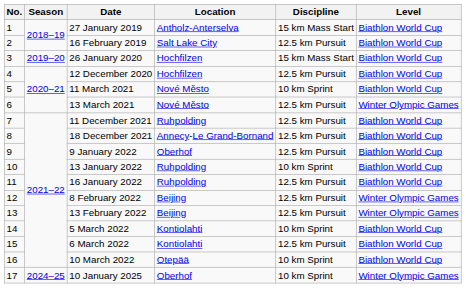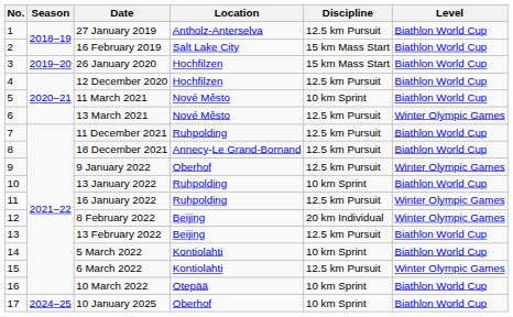 <table class="wikitable">
 <tr>
 <th>No.</th>
 <th>Season</th>
 <th>Date</th>
 <th>Location</th>
 <th>Discipline</th>
 <th>Level</th>
 </tr>
 <tr>
 <td>1</td>
 <td rowspan="2"><a href='#'>2018–19</a></td>
 <td>27 January 2019</td>
 <td> <a href='#'>Antholz-Anterselva</a></td>
-<td>15 km Mass Start</td>
+<td>12.5 km Pursuit</td>
 <td><a href='#'>Biathlon World Cup</a></td>
 </tr>
 <tr>
 <td>2</td>
 <td>16 February 2019</td>
 <td> <a href='#'>Salt Lake City</a></td>
-<td>12.5 km Pursuit</td>
+<td>15 km Mass Start</td>
 <td><a href='#'>Biathlon World Cup</a></td>
 </tr>
 <tr>
 <td>3</td>
 <td><a href='#'>2019–20</a></td>
 <td>26 January 2020</td>
 <td> <a href='#'>Hochfilzen</a></td>
 <td>15 km Mass Start</td>
 <td><a href='#'>Biathlon World Cup</a></td>
 </tr>
 <tr>
 <td>4</td>
 <td rowspan="3"><a href='#'>2020–21</a></td>
 <td>12 December 2020</td>
 <td> <a href='#'>Hochfilzen</a></td>
 <td>12.5 km Pursuit</td>
 <td><a href='#'>Biathlon World Cup</a></td>
 </tr>
 <tr>
 <td>5</td>
 <td>11 March 2021</td>
 <td> <a href='#'>Nové Město</a></td>
 <td>10 km Sprint</td>
 <td><a href='#'>Biathlon World Cup</a></td>
 </tr>
 <tr>
 <td>6</td>
 <td>13 March 2021</td>
 <td> <a href='#'>Nové Město</a></td>
 <td>12.5 km Pursuit</td>
 <td><a href='#'>Winter Olympic Games</a></td>
 </tr>
 <tr>
 <td>7</td>
 <td rowspan="10"><a href='#'>2021–22</a></td>
 <td>11 December 2021</td>
 <td> <a href='#'>Ruhpolding</a></td>
 <td>12.5 km Pursuit</td>
 <td><a href='#'>Biathlon World Cup</a></td>
 </tr>
 <tr>
 <td>8</td>
 <td>18 December 2021</td>
 <td> <a href='#'>Annecy</a>-<a href='#'>Le Grand-Bornand</a></td>
 <td>12.5 km Pursuit</td>
 <td><a href='#'>Biathlon World Cup</a></td>
 </tr>
 <tr>
 <td>9</td>
 <td>9 January 2022</td>
 <td> <a href='#'>Oberhof</a></td>
 <td>12.5 km Pursuit</td>
-<td><a href='#'>Biathlon World Cup</a></td>
+<td><a href='#'>Winter Olympic Games</a></td>
 </tr>
 <tr>
 <td>10</td>
 <td>13 January 2022</td>
 <td> <a href='#'>Ruhpolding</a></td>
 <td>10 km Sprint</td>
 <td><a href='#'>Biathlon World Cup</a></td>
 </tr>
 <tr>
 <td>11</td>
 <td>16 January 2022</td>
 <td> <a href='#'>Ruhpolding</a></td>
 <td>12.5 km Pursuit</td>
-<td><a href='#'>Biathlon World Cup</a></td>
+<td><a href='#'>Winter Olympic Games</a></td>
 </tr>
 <tr>
 <td>12</td>
 <td>8 February 2022</td>
 <td> <a href='#'>Beijing</a></td>
-<td>12.5 km Pursuit</td>
+<td>20 km Individual</td>
 <td><a href='#'>Winter Olympic Games</a></td>
 </tr>
 <tr>
 <td>13</td>
 <td>13 February 2022</td>
 <td> <a href='#'>Beijing</a></td>
 <td>12.5 km Pursuit</td>
-<td><a href='#'>Winter Olympic Games</a></td>
+<td><a href='#'>Biathlon World Cup</a></td>
 </tr>
 <tr>
 <td>14</td>
 <td>5 March 2022</td>
 <td> <a href='#'>Kontiolahti</a></td>
 <td>10 km Sprint</td>
 <td><a href='#'>Biathlon World Cup</a></td>
 </tr>
 <tr>
 <td>15</td>
 <td>6 March 2022</td>
 <td> <a href='#'>Kontiolahti</a></td>
 <td>12.5 km Pursuit</td>
-<td><a href='#'>Biathlon World Cup</a></td>
+<td><a href='#'>Winter Olympic Games</a></td>
 </tr>
 <tr>
 <td>16</td>
 <td>10 March 2022</td>
 <td> <a href='#'>Otepää</a></td>
 <td>10 km Sprint</td>
 <td><a href='#'>Biathlon World Cup</a></td>
 </tr>
 <tr>
 <td>17</td>
 <td rowspan="1"><a href='#'>2024–25</a></td>
 <td>10 January 2025</td>
 <td> <a href='#'>Oberhof</a></td>
 <td>10 km Sprint</td>
-<td><a href='#'>Winter Olympic Games</a></td>
+<td><a href='#'>Biathlon World Cup</a></td>
 </tr>
 </table>
